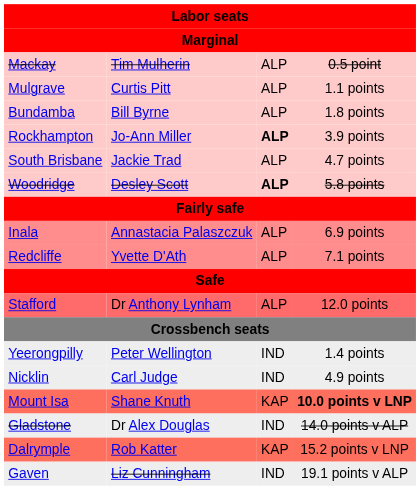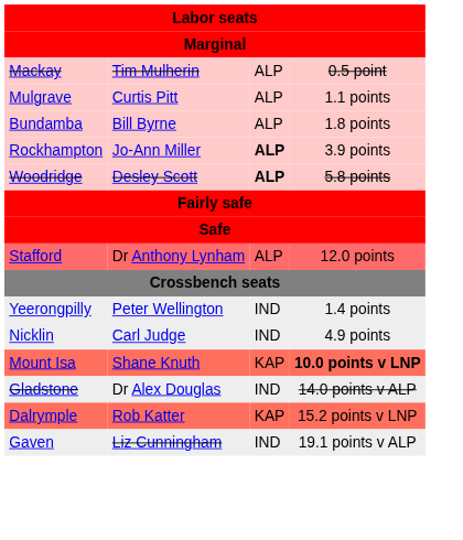 <table class="toccolours" cellpadding="5" cellspacing="0" style="float:left; margin-right:.5em; margin-top:.4em; font-size:90 points;">
 <tr>
 <td colspan="4"  style="text-align:center; background:red;"><span><strong>Labor seats</strong></span></td>
 </tr>
 <tr>
 <td colspan="4"  style="text-align:center; background:red;"><span><strong>Marginal</strong></span></td>
 </tr>
 <tr>
 <td style="text-align:left; background:#ffcaca;"><s><a href='#'>Mackay</a></s></td>
 <td style="text-align:left; background:#ffcaca;"><s><a href='#'>Tim Mulherin</a></s></td>
 <td style="text-align:left; background:#ffcaca;">ALP</td>
 <td style="text-align:center; background:#ffcaca;"><s>0.5 point</s></td>
 </tr>
 <tr>
 <td style="text-align:left; background:#ffcaca;"><a href='#'>Mulgrave</a></td>
 <td style="text-align:left; background:#ffcaca;"><a href='#'>Curtis Pitt</a></td>
 <td style="text-align:left; background:#ffcaca;">ALP</td>
 <td style="text-align:center; background:#ffcaca;">1.1 points</td>
 </tr>
 <tr>
 <td style="text-align:left; background:#ffcaca;"><a href='#'>Bundamba</a></td>
 <td style="text-align:left; background:#ffcaca;"><a href='#'>Bill Byrne</a></td>
 <td style="text-align:left; background:#ffcaca;">ALP</td>
 <td style="text-align:center; background:#ffcaca;">1.8 points</td>
 </tr>
 <tr>
 <td style="text-align:left; background:#ffcaca;"><a href='#'>Rockhampton</a></td>
 <td style="text-align:left; background:#ffcaca;"><a href='#'>Jo-Ann Miller</a></td>
 <td style="text-align:left; background:#ffcaca;"><strong>ALP</strong></td>
 <td style="text-align:center; background:#ffcaca;">3.9 points</td>
 </tr>
 <tr>
-<td style="text-align:left; background:#ffcaca;"><a href='#'>South Brisbane</a></td>
-<td style="text-align:left; background:#ffcaca;"><a href='#'>Jackie Trad</a></td>
-<td style="text-align:left; background:#ffcaca;">ALP</td>
-<td style="text-align:center; background:#ffcaca;">4.7 points</td>
-</tr>
-<tr>
 <td style="text-align:left; background:#ffcaca;"><s><a href='#'>Woodridge</a></s></td>
 <td style="text-align:left; background:#ffcaca;"><s><a href='#'>Desley Scott</a></s></td>
 <td style="text-align:left; background:#ffcaca;"><strong>ALP</strong></td>
 <td style="text-align:center; background:#ffcaca;"><s>5.8 points</s></td>
 </tr>
 <tr>
 <td colspan="4"  style="text-align:center; background:red;"><span><strong>Fairly safe</strong></span></td>
-</tr>
-<tr>
-<td style="text-align:left; background:#ff8d8d;"><a href='#'>Inala</a></td>
-<td style="text-align:left; background:#ff8d8d;"><a href='#'>Annastacia Palaszczuk</a></td>
-<td style="text-align:left; background:#ff8d8d;">ALP</td>
-<td style="text-align:center; background:#ff8d8d;">6.9 points</td>
-</tr>
-<tr>
-<td style="text-align:left; background:#ff8d8d;"><a href='#'>Redcliffe</a></td>
-<td style="text-align:left; background:#ff8d8d;"><a href='#'>Yvette D'Ath</a></td>
-<td style="text-align:left; background:#ff8d8d;">ALP</td>
-<td style="text-align:center; background:#ff8d8d;">7.1 points</td>
 </tr>
 <tr>
 <td colspan="4"  style="text-align:center; background:red;"><span><strong>Safe</strong></span></td>
 </tr>
 <tr>
 <td style="text-align:left; background:#ff6b6b;"><a href='#'>Stafford</a></td>
 <td style="text-align:left; background:#ff6b6b;">Dr <a href='#'>Anthony Lynham</a></td>
 <td style="text-align:left; background:#ff6b6b;">ALP</td>
 <td style="text-align:center; background:#ff6b6b;">12.0 points</td>
 </tr>
 <tr>
 <td colspan="4"  style="text-align:center; background:gray;"><span><strong>Crossbench seats</strong></span></td>
 </tr>
 <tr>
 <td style="text-align:left; background:#eee;"><a href='#'>Yeerongpilly</a></td>
 <td style="text-align:left; background:#eee;"><a href='#'>Peter Wellington</a></td>
 <td style="text-align:left; background:#eee;">IND</td>
 <td style="text-align:center; background:#eee;">1.4 points</td>
 </tr>
 <tr>
 <td style="text-align:left; background:#eee;"><a href='#'>Nicklin</a></td>
 <td style="text-align:left; background:#eee;"><a href='#'>Carl Judge</a></td>
 <td style="text-align:left; background:#eee;">IND</td>
 <td style="text-align:center; background:#eee;">4.9 points</td>
 </tr>
 <tr>
 <td style="text-align:left; background:#FE6F5E;"><a href='#'>Mount Isa</a></td>
 <td style="text-align:left; background:#FE6F5E;"><a href='#'>Shane Knuth</a></td>
 <td style="text-align:left; background:#FE6F5E;">KAP</td>
 <td style="text-align:center; background:#FE6F5E;"><strong>10.0 points v LNP</strong></td>
 </tr>
 <tr>
 <td style="text-align:left; background:#eee;"><s><a href='#'>Gladstone</a></s></td>
 <td style="text-align:left; background:#eee;">Dr <a href='#'>Alex Douglas</a></td>
 <td style="text-align:left; background:#eee;">IND</td>
 <td style="text-align:center; background:#eee;"><s>14.0 points v ALP</s></td>
 </tr>
 <tr>
 <td style="text-align:left; background:#FE6F5E;"><a href='#'>Dalrymple</a></td>
 <td style="text-align:left; background:#FE6F5E;"><a href='#'>Rob Katter</a></td>
 <td style="text-align:left; background:#FE6F5E;">KAP</td>
 <td style="text-align:center; background:#FE6F5E;">15.2 points v LNP</td>
 </tr>
 <tr>
 <td style="text-align:left; background:#eee;"><a href='#'>Gaven</a></td>
 <td style="text-align:left; background:#eee;"><s><a href='#'>Liz Cunningham</a></s></td>
 <td style="text-align:left; background:#eee;">IND</td>
 <td style="text-align:center; background:#eee;">19.1 points v ALP</td>
 </tr>
 </table>
